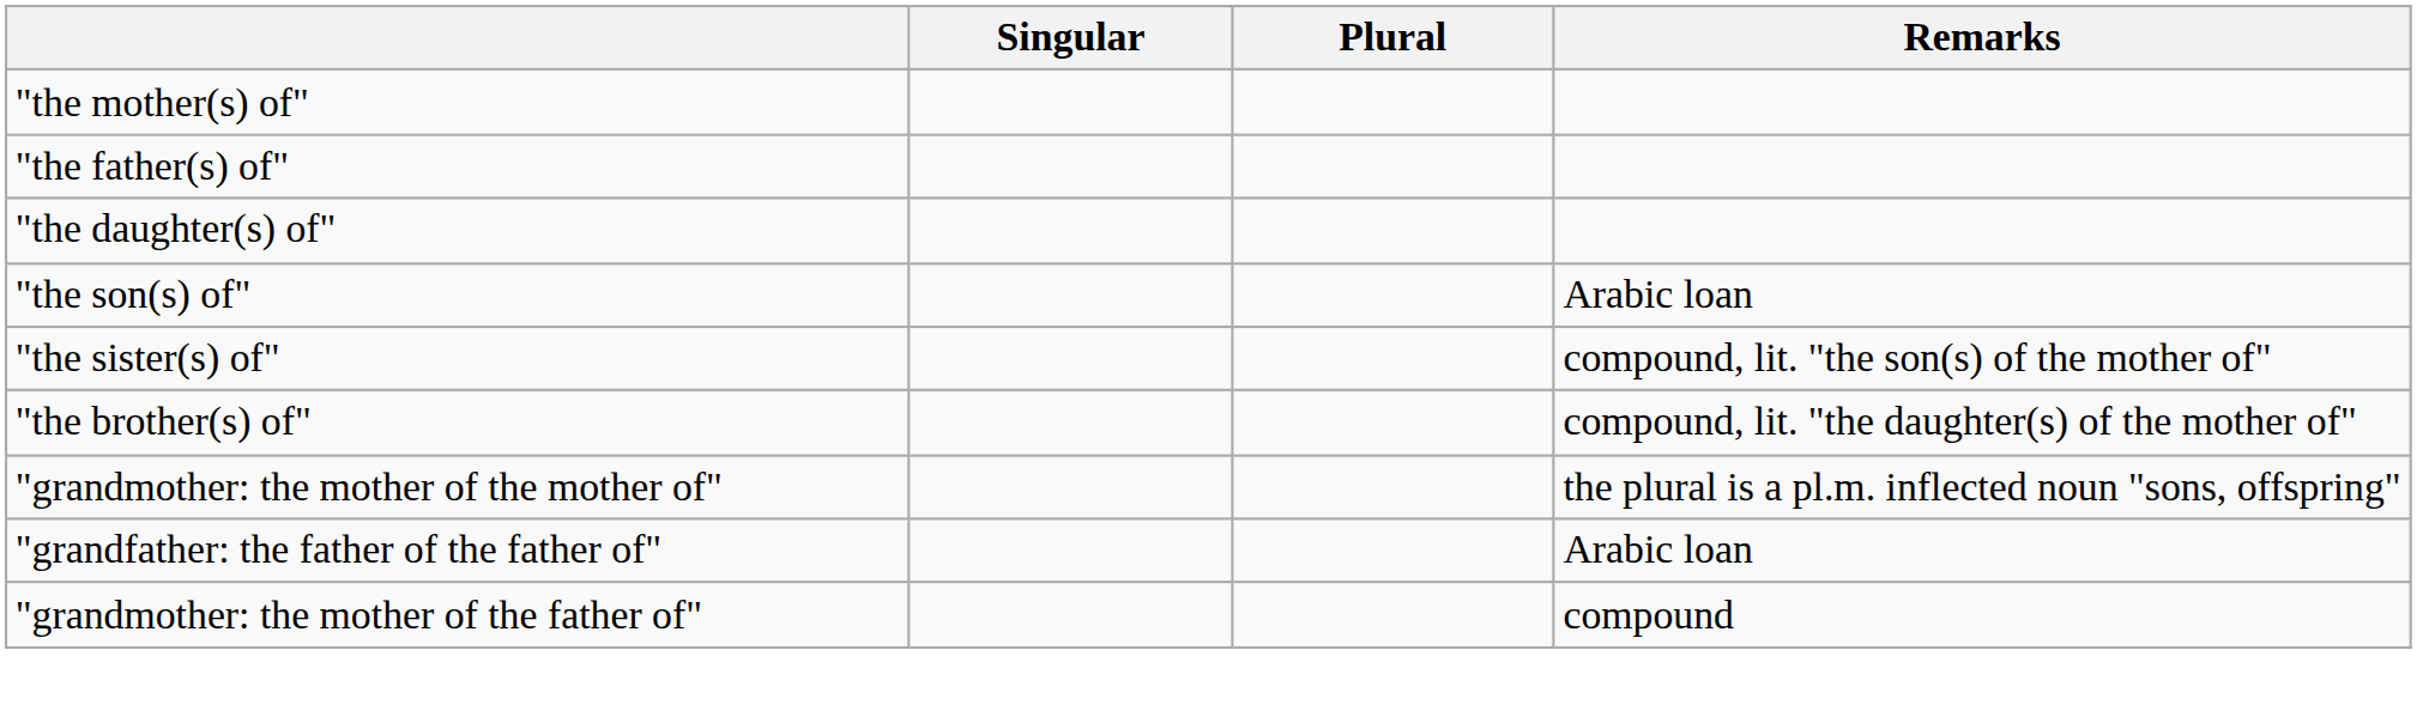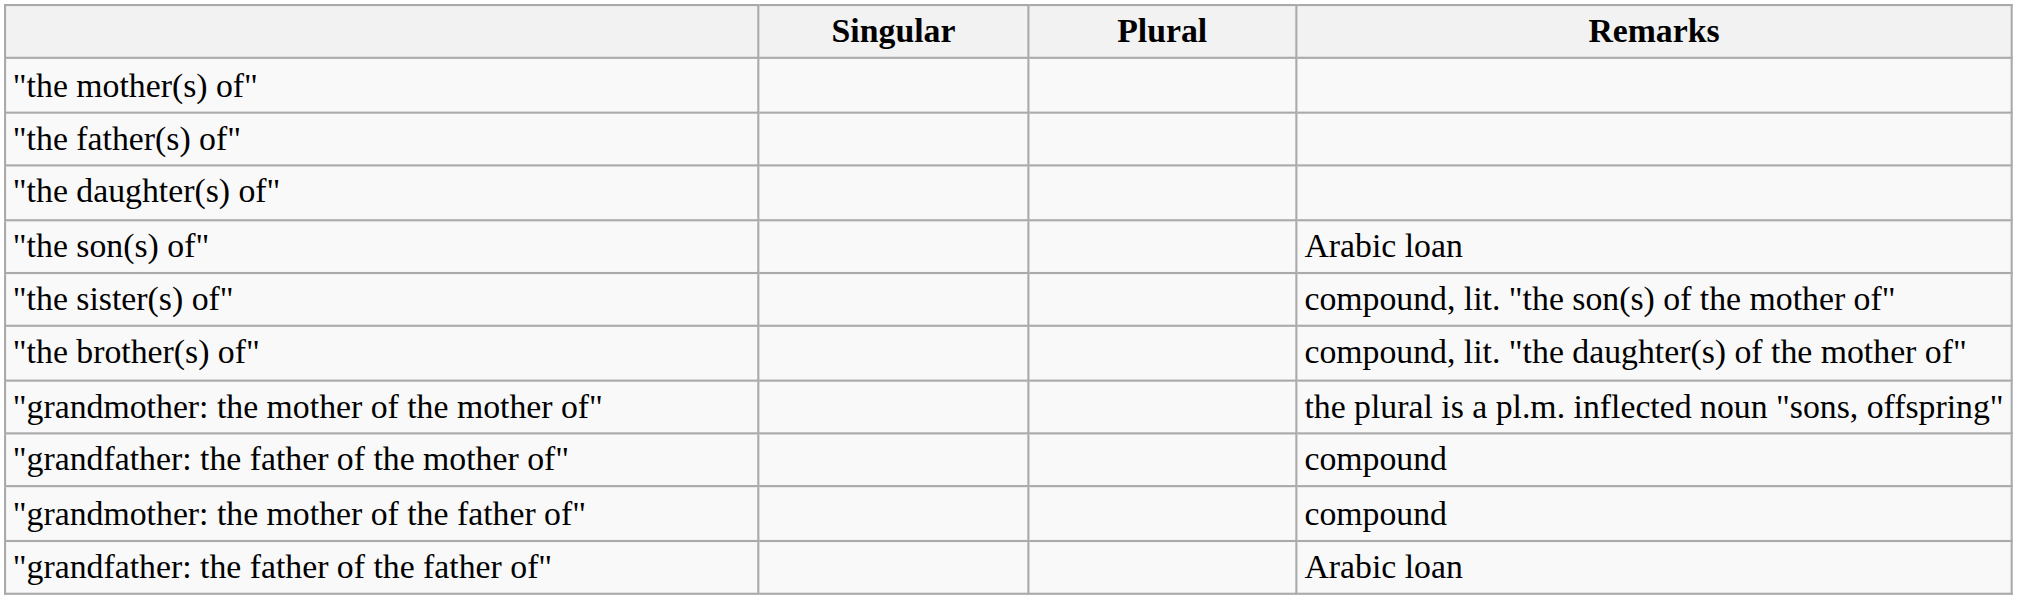 <table class="wikitable" border="1">
 <tr>
 <th width="350"></th>
 <th width="120">Singular</th>
 <th width="120">Plural</th>
 <th>Remarks</th>
 </tr>
 <tr>
 <td>"the mother(s) of"</td>
 <td></td>
 <td></td>
 <td></td>
 </tr>
 <tr>
 <td>"the father(s) of"</td>
 <td></td>
 <td></td>
 <td></td>
 </tr>
 <tr>
 <td>"the daughter(s) of"</td>
 <td></td>
 <td></td>
 <td></td>
 </tr>
 <tr>
 <td>"the son(s) of"</td>
 <td></td>
 <td></td>
 <td>Arabic loan</td>
 </tr>
 <tr>
 <td>"the sister(s) of"</td>
 <td></td>
 <td></td>
 <td>compound, lit. "the son(s) of the mother of"</td>
 </tr>
 <tr>
 <td>"the brother(s) of"</td>
 <td></td>
 <td></td>
 <td>compound, lit. "the daughter(s) of the mother of"</td>
 </tr>
 <tr>
 <td>"grandmother: the mother of the mother of"</td>
 <td></td>
 <td></td>
 <td>the plural is a pl.m. inflected noun "sons, offspring"</td>
 </tr>
 <tr>
-<td>"grandfather: the father of the father of"</td>
+<td>"grandfather: the father of the mother of"</td>
 <td></td>
 <td></td>
-<td>Arabic loan</td>
+<td>compound</td>
 </tr>
 <tr>
 <td>"grandmother: the mother of the father of"</td>
 <td></td>
 <td></td>
 <td>compound</td>
 </tr>
+<tr>
+<td>"grandfather: the father of the father of"</td>
+<td></td>
+<td></td>
+<td>Arabic loan</td>
+</tr>
 </table>
